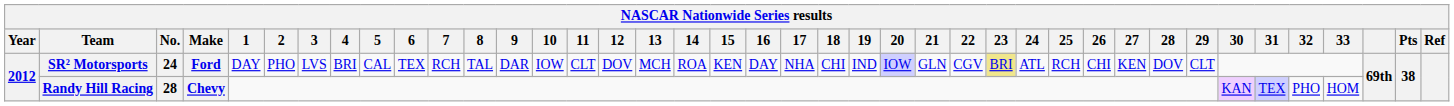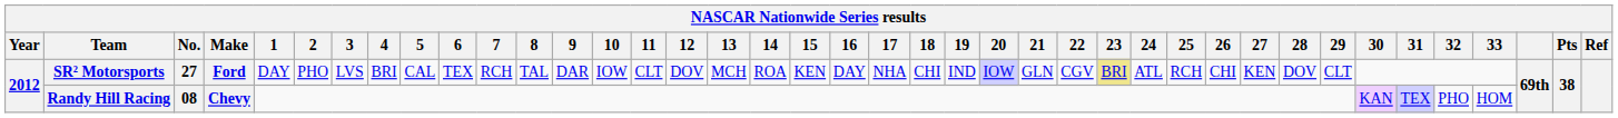 <table class="wikitable" style="text-align:center; font-size:75%">
 <tr>
 <th colspan=42><a href='#'>NASCAR Nationwide Series</a> results</th>
 </tr>
 <tr>
 <th>Year</th>
 <th>Team</th>
 <th>No.</th>
 <th>Make</th>
 <th>1</th>
 <th>2</th>
 <th>3</th>
 <th>4</th>
 <th>5</th>
 <th>6</th>
 <th>7</th>
 <th>8</th>
 <th>9</th>
 <th>10</th>
 <th>11</th>
 <th>12</th>
 <th>13</th>
 <th>14</th>
 <th>15</th>
 <th>16</th>
 <th>17</th>
 <th>18</th>
 <th>19</th>
 <th>20</th>
 <th>21</th>
 <th>22</th>
 <th>23</th>
 <th>24</th>
 <th>25</th>
 <th>26</th>
 <th>27</th>
 <th>28</th>
 <th>29</th>
 <th>30</th>
 <th>31</th>
 <th>32</th>
 <th>33</th>
 <th></th>
 <th>Pts</th>
 <th>Ref</th>
 </tr>
 <tr>
 <th rowspan=2><a href='#'>2012</a></th>
 <th><a href='#'>SR² Motorsports</a></th>
-<th>24</th>
+<th>27</th>
 <th><a href='#'>Ford</a></th>
 <td><a href='#'>DAY</a></td>
 <td><a href='#'>PHO</a></td>
 <td><a href='#'>LVS</a></td>
 <td><a href='#'>BRI</a></td>
 <td><a href='#'>CAL</a></td>
 <td><a href='#'>TEX</a></td>
 <td><a href='#'>RCH</a></td>
 <td><a href='#'>TAL</a></td>
 <td><a href='#'>DAR</a></td>
 <td><a href='#'>IOW</a></td>
 <td><a href='#'>CLT</a></td>
 <td><a href='#'>DOV</a></td>
 <td><a href='#'>MCH</a></td>
 <td><a href='#'>ROA</a></td>
 <td><a href='#'>KEN</a></td>
 <td><a href='#'>DAY</a></td>
 <td><a href='#'>NHA</a></td>
 <td><a href='#'>CHI</a></td>
 <td><a href='#'>IND</a></td>
 <td style="background:#CFCFFF;"><a href='#'>IOW</a><br></td>
 <td><a href='#'>GLN</a></td>
 <td><a href='#'>CGV</a></td>
 <td style="background: khaki;"><a href='#'>BRI</a></td>
 <td><a href='#'>ATL</a></td>
 <td><a href='#'>RCH</a></td>
 <td><a href='#'>CHI</a></td>
 <td><a href='#'>KEN</a></td>
 <td><a href='#'>DOV</a></td>
 <td><a href='#'>CLT</a></td>
 <td colspan=4></td>
 <th rowspan=2>69th</th>
 <th rowspan=2>38</th>
 <th rowspan=2></th>
 </tr>
 <tr>
 <th><a href='#'>Randy Hill Racing</a></th>
-<th>28</th>
+<th>08</th>
 <th><a href='#'>Chevy</a></th>
 <td colspan=29></td>
 <td style="background:#EFCFFF;"><a href='#'>KAN</a><br></td>
 <td style="background:#CFCFFF;"><a href='#'>TEX</a><br></td>
 <td><a href='#'>PHO</a></td>
 <td><a href='#'>HOM</a></td>
 </tr>
 </table>
